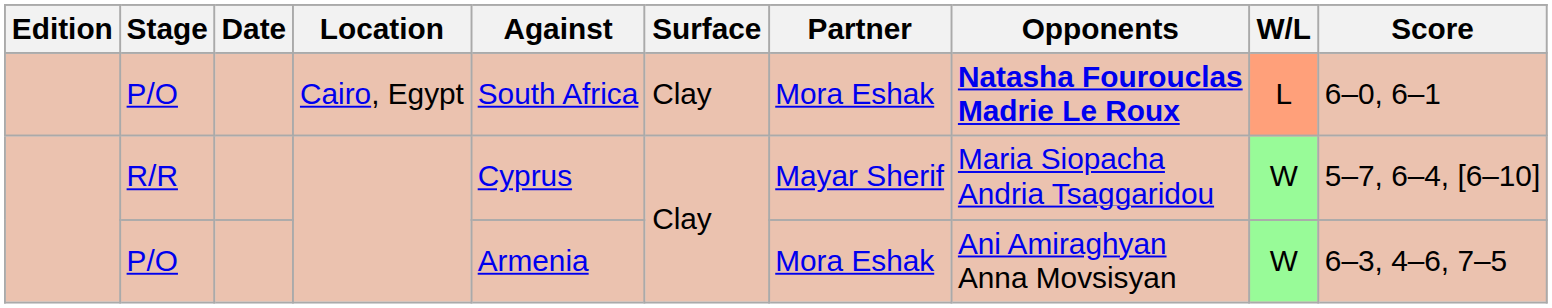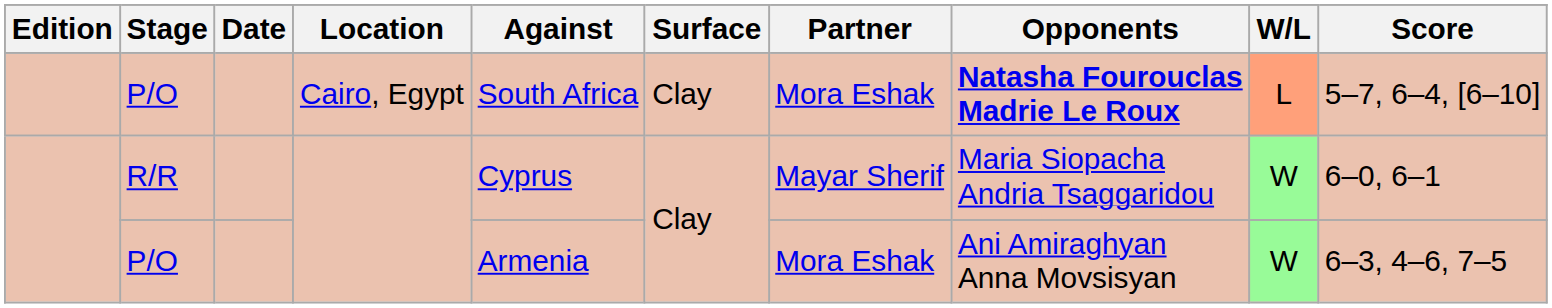 <table class=wikitable style=font-size:97%>
 <tr>
 <th>Edition</th>
 <th>Stage</th>
 <th>Date</th>
 <th>Location</th>
 <th>Against</th>
 <th>Surface</th>
 <th>Partner</th>
 <th>Opponents</th>
 <th>W/L</th>
 <th>Score</th>
 </tr>
 <tr bgcolor="#EBC2AF">
 <td rowspan="1"></td>
 <td rowspan="1"><a href='#'>P/O</a></td>
 <td></td>
 <td rowspan="1"><a href='#'>Cairo</a>, Egypt</td>
 <td> <a href='#'>South Africa</a></td>
 <td rowspan="1">Clay</td>
 <td> <a href='#'>Mora Eshak</a></td>
 <td><strong><a href='#'>Natasha Fourouclas</a> <br> <a href='#'>Madrie Le Roux</a></strong></td>
 <td style="text-align:center; background:#ffa07a;">L</td>
-<td>6–0, 6–1</td>
+<td>5–7, 6–4, [6–10]</td>
 </tr>
 <tr bgcolor="#EBC2AF">
 <td rowspan="2"></td>
 <td rowspan="1"><a href='#'>R/R</a></td>
 <td></td>
 <td rowspan="2"></td>
 <td> <a href='#'>Cyprus</a></td>
 <td rowspan="2">Clay</td>
 <td> <a href='#'>Mayar Sherif</a></td>
 <td><a href='#'>Maria Siopacha</a> <br> <a href='#'>Andria Tsaggaridou</a></td>
 <td style="text-align:center; background:#98fb98;">W</td>
-<td>5–7, 6–4, [6–10]</td>
+<td>6–0, 6–1</td>
 </tr>
 <tr bgcolor="#EBC2AF">
 <td rowspan="1"><a href='#'>P/O</a></td>
 <td></td>
 <td> <a href='#'>Armenia</a></td>
 <td> <a href='#'>Mora Eshak</a></td>
 <td><a href='#'>Ani Amiraghyan</a> <br> Anna Movsisyan</td>
 <td style="text-align:center; background:#98fb98;">W</td>
 <td>6–3, 4–6, 7–5</td>
 </tr>
 </table>
